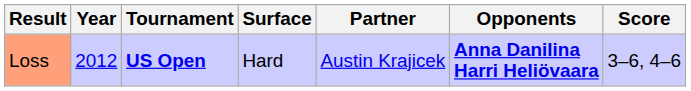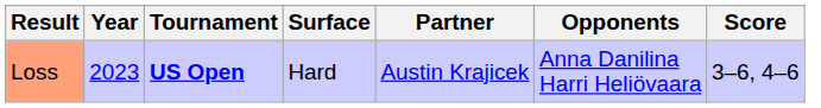 <table class="sortable wikitable">
 <tr>
 <th>Result</th>
 <th>Year</th>
 <th>Tournament</th>
 <th>Surface</th>
 <th>Partner</th>
 <th>Opponents</th>
 <th class=unsortable>Score</th>
 </tr>
 <tr bgcolor=ccccff>
 <td bgcolor=ffa07a>Loss</td>
-<td><a href='#'>2012</a></td>
+<td><a href='#'>2023</a></td>
 <td><strong><a href='#'>US Open</a></strong></td>
 <td>Hard</td>
 <td> <a href='#'>Austin Krajicek</a></td>
-<td><strong> <a href='#'>Anna Danilina</a> <br>  <a href='#'>Harri Heliövaara</a></strong></td>
+<td> <a href='#'>Anna Danilina</a> <br>  <a href='#'>Harri Heliövaara</a></td>
 <td>3–6, 4–6</td>
 </tr>
 </table>
